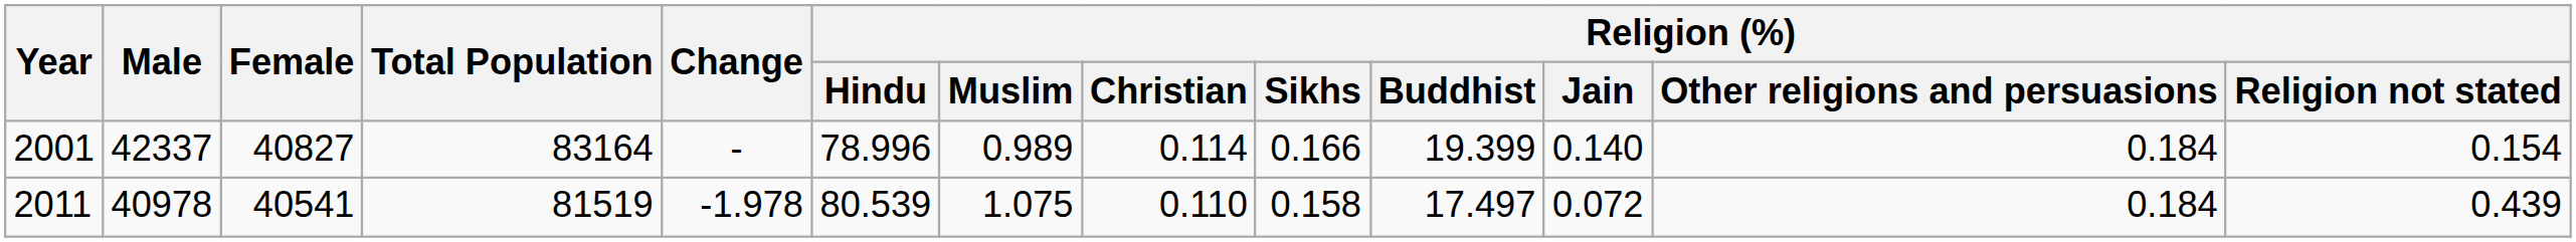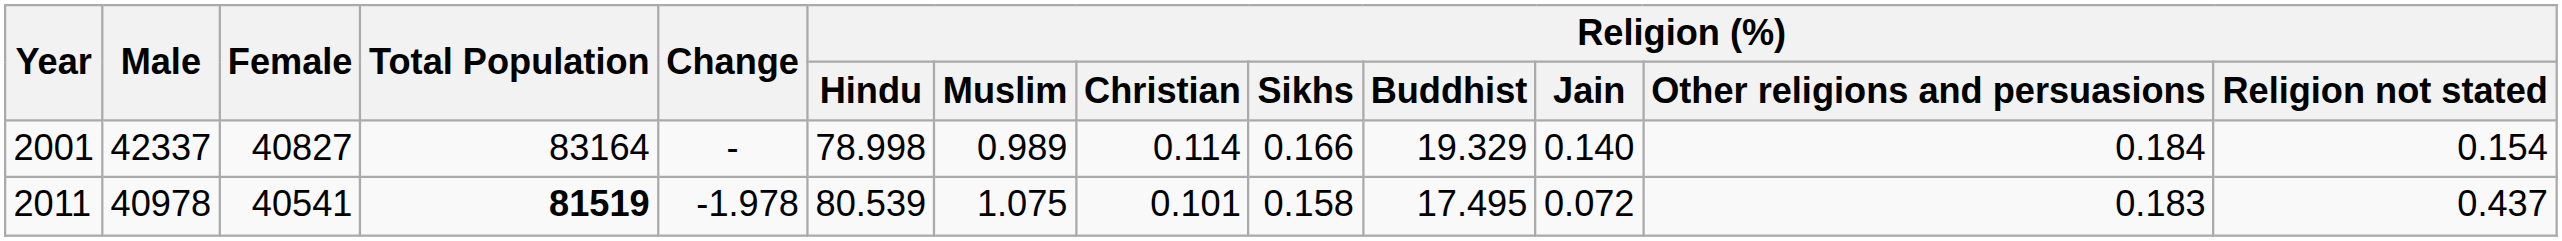 <table class="wikitable">
 <tr>
 <th rowspan="2">Year</th>
 <th rowspan="2">Male</th>
 <th rowspan="2">Female</th>
 <th rowspan="2">Total Population</th>
 <th rowspan="2">Change</th>
 <th colspan="8">Religion (%)</th>
 </tr>
 <tr>
 <th>Hindu</th>
 <th>Muslim</th>
 <th>Christian</th>
 <th>Sikhs</th>
 <th>Buddhist</th>
 <th>Jain</th>
 <th>Other religions and persuasions</th>
 <th>Religion not stated</th>
 </tr>
 <tr>
 <td>2001</td>
 <td style="text-align:right;">42337</td>
 <td style="text-align:right;">40827</td>
 <td style="text-align:right;">83164</td>
 <td style="text-align:center;">-</td>
-<td style="text-align:right;">78.996</td>
+<td style="text-align:right;">78.998</td>
 <td style="text-align:right;">0.989</td>
 <td style="text-align:right;">0.114</td>
 <td style="text-align:right;">0.166</td>
-<td style="text-align:right;">19.399</td>
+<td style="text-align:right;">19.329</td>
 <td style="text-align:right;">0.140</td>
 <td style="text-align:right;">0.184</td>
 <td style="text-align:right;">0.154</td>
 </tr>
 <tr>
 <td>2011</td>
 <td style="text-align:right;">40978</td>
 <td style="text-align:right;">40541</td>
-<td style="text-align:right;">81519</td>
+<td style="text-align:right;"><strong>81519</strong></td>
 <td style="text-align:right;">-1.978</td>
 <td style="text-align:right;">80.539</td>
 <td style="text-align:right;">1.075</td>
-<td style="text-align:right;">0.110</td>
+<td style="text-align:right;">0.101</td>
 <td style="text-align:right;">0.158</td>
-<td style="text-align:right;">17.497</td>
+<td style="text-align:right;">17.495</td>
 <td style="text-align:right;">0.072</td>
-<td style="text-align:right;">0.184</td>
-<td style="text-align:right;">0.439</td>
+<td style="text-align:right;">0.183</td>
+<td style="text-align:right;">0.437</td>
 </tr>
 </table>
